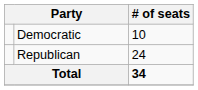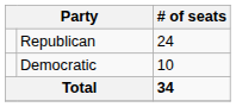 <table class="wikitable sortable">
 <tr>
 <th colspan="2" style="width:150px;">Party</th>
 <th># of seats</th>
 </tr>
 <tr>
 <td></td>
-<td>Democratic</td>
-<td>10</td>
+<td>Republican</td>
+<td>24</td>
 </tr>
 <tr>
 <td></td>
-<td>Republican</td>
-<td>24</td>
+<td>Democratic</td>
+<td>10</td>
 </tr>
 <tr>
 <th colspan=2>Total</th>
 <td><strong>34</strong></td>
 </tr>
 <tr>
 </tr>
 </table>
